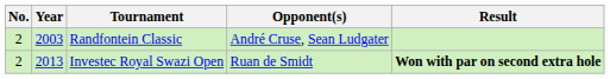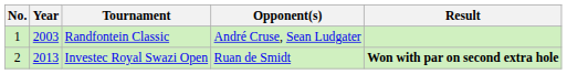 <table class="wikitable" style="font-size:95%;">
 <tr>
 <th>No.</th>
 <th>Year</th>
 <th>Tournament</th>
 <th>Opponent(s)</th>
 <th>Result</th>
 </tr>
 <tr style="background:#D0F0C0;">
-<td align=center>2</td>
+<td align=center>1</td>
 <td><a href='#'>2003</a></td>
 <td><a href='#'>Randfontein Classic</a></td>
 <td> <a href='#'>André Cruse</a>,  <a href='#'>Sean Ludgater</a></td>
 <td></td>
 </tr>
 <tr style="background:#D0F0C0;">
 <td align=center>2</td>
 <td><a href='#'>2013</a></td>
 <td><a href='#'>Investec Royal Swazi Open</a></td>
 <td> <a href='#'>Ruan de Smidt</a></td>
 <td><strong>Won with par on second extra hole</strong></td>
 </tr>
 </table>
